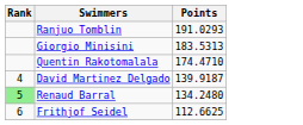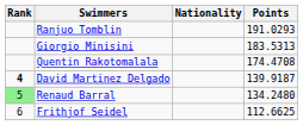 <table class="wikitable sortable" style="text-align:center">
 <tr>
 <th>Rank</th>
 <th>Swimmers</th>
+<th>Nationality</th>
 <th>Points</th>
 </tr>
 <tr>
 <td></td>
 <td align=left><a href='#'>Ranjuo Tomblin</a></td>
+<td align=left></td>
 <td>191.0293</td>
 </tr>
 <tr>
 <td></td>
 <td align=left><a href='#'>Giorgio Minisini</a></td>
+<td align=left></td>
 <td>183.5313</td>
 </tr>
 <tr>
 <td></td>
 <td align=left><a href='#'>Quentin Rakotomalala</a></td>
-<td>174.4710</td>
+<td align=left></td>
+<td>174.4708</td>
 </tr>
 <tr>
-<td>4</td>
+<td><strong>4</strong></td>
 <td align=left><a href='#'>David Martinez Delgado</a></td>
+<td align=left></td>
 <td>139.9187</td>
 </tr>
 <tr>
 <td style="background: lightgreen;">5</td>
 <td align=left><a href='#'>Renaud Barral</a></td>
+<td align=left></td>
 <td>134.2480</td>
 </tr>
 <tr>
 <td>6</td>
 <td align=left><a href='#'>Frithjof Seidel</a></td>
+<td align=left></td>
 <td>112.6625</td>
 </tr>
 </table>
